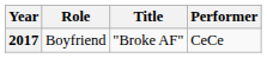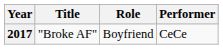 <table class="wikitable sortable plainrowheaders">
 <tr style="background:#ccc; text-align:center;">
 <th scope="col">Year</th>
+<th scope="col">Title</th>
 <th scope="col" "unsortable">Role</th>
-<th scope="col">Title</th>
 <th scope="col" class="unsortable">Performer</th>
 </tr>
 <tr>
 <th scope="row">2017</th>
+<td>"Broke AF"</td>
 <td style="text-align:center;">Boyfriend</td>
-<td>"Broke AF"</td>
 <td>CeCe</td>
 </tr>
 </table>
